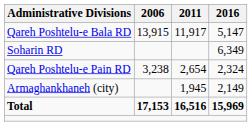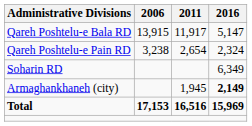 <table class="wikitable">
 <tr>
 <th>Administrative Divisions</th>
 <th>2006</th>
 <th>2011</th>
 <th>2016</th>
 </tr>
 <tr>
 <td><a href='#'>Qareh Poshtelu-e Bala RD</a></td>
 <td style="text-align: right;">13,915</td>
 <td style="text-align: right;">11,917</td>
 <td style="text-align: right;">5,147</td>
 </tr>
 <tr>
+<td><a href='#'>Qareh Poshtelu-e Pain RD</a></td>
+<td style="text-align: right;">3,238</td>
+<td style="text-align: right;">2,654</td>
+<td style="text-align: right;">2,324</td>
+</tr>
+<tr>
 <td><a href='#'>Soharin RD</a></td>
 <td style="text-align: right;"></td>
 <td style="text-align: right;"></td>
 <td style="text-align: right;">6,349</td>
 </tr>
 <tr>
-<td><a href='#'>Qareh Poshtelu-e Pain RD</a></td>
-<td style="text-align: right;">3,238</td>
-<td style="text-align: right;">2,654</td>
-<td style="text-align: right;">2,324</td>
-</tr>
-<tr>
 <td><a href='#'>Armaghankhaneh</a> (city)</td>
 <td style="text-align: right;"></td>
 <td style="text-align: right;">1,945</td>
-<td style="text-align: right;">2,149</td>
+<td style="text-align: right;"><strong>2,149</strong></td>
 </tr>
 <tr>
 <td><strong>Total</strong></td>
 <td style="text-align: right;"><strong>17,153</strong></td>
 <td style="text-align: right;"><strong>16,516</strong></td>
 <td style="text-align: right;"><strong>15,969</strong></td>
 </tr>
 <tr>
 <td colspan=4></td>
 </tr>
 </table>
